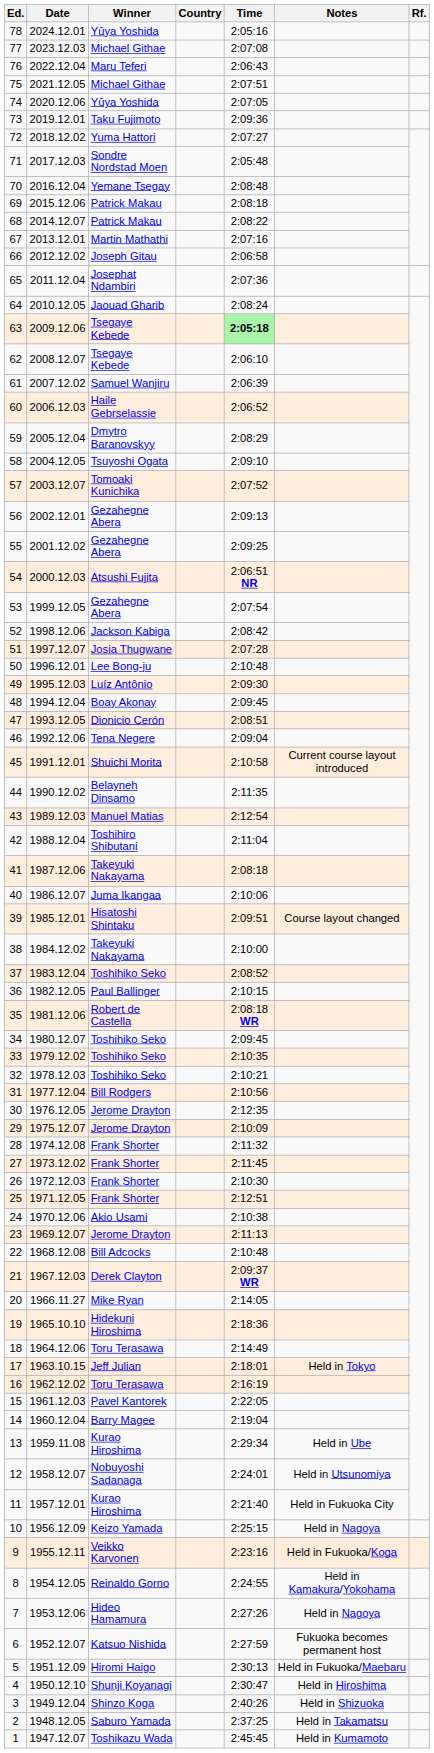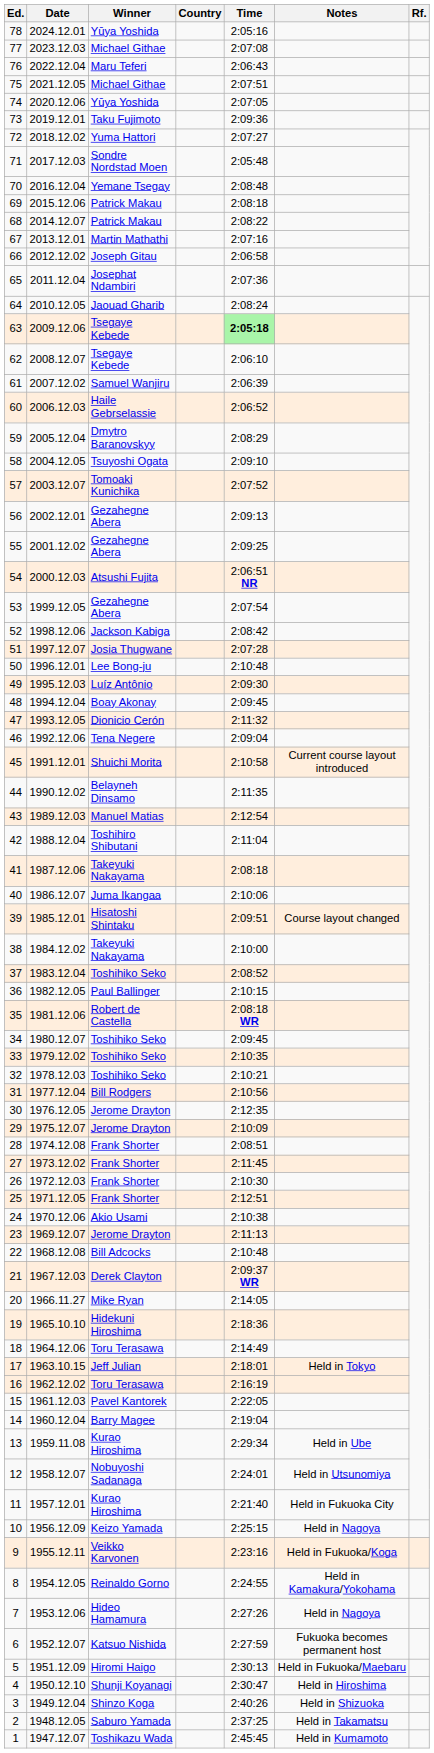 <table class="wikitable sortable" style="text-align:center;">
 <tr>
 <th class="unsortable">Ed.</th>
 <th>Date</th>
 <th>Winner</th>
 <th>Country</th>
 <th>Time</th>
 <th class="unsortable">Notes</th>
 <th class="unsortable">Rf.</th>
 </tr>
 <tr>
 <td>78</td>
 <td>2024.12.01</td>
 <td align="left"><a href='#'>Yūya Yoshida</a></td>
 <td align="left"></td>
 <td>2:05:16</td>
 <td></td>
 </tr>
 <tr>
 <td>77</td>
 <td>2023.12.03</td>
 <td align="left"><a href='#'>Michael Githae</a></td>
 <td align="left"></td>
 <td>2:07:08</td>
 <td></td>
 <td></td>
 </tr>
 <tr>
 <td>76</td>
 <td>2022.12.04</td>
 <td align="left"><a href='#'>Maru Teferi</a></td>
 <td align="left"></td>
 <td>2:06:43</td>
 <td></td>
 <td></td>
 </tr>
 <tr>
 <td>75</td>
 <td>2021.12.05</td>
 <td align="left"><a href='#'>Michael Githae</a></td>
 <td align="left"></td>
 <td>2:07:51</td>
 <td></td>
 <td></td>
 </tr>
 <tr>
 <td>74</td>
 <td>2020.12.06</td>
 <td align="left"><a href='#'>Yūya Yoshida</a></td>
 <td align="left"></td>
 <td>2:07:05</td>
 <td></td>
 </tr>
 <tr>
 <td>73</td>
 <td>2019.12.01</td>
 <td align="left"><a href='#'>Taku Fujimoto</a></td>
 <td align="left"></td>
 <td>2:09:36</td>
 <td></td>
 <td></td>
 </tr>
 <tr>
 <td>72</td>
 <td>2018.12.02</td>
 <td align="left"><a href='#'>Yuma Hattori</a></td>
 <td align="left"></td>
 <td>2:07:27</td>
 <td></td>
 </tr>
 <tr>
 <td>71</td>
 <td>2017.12.03</td>
 <td align="left"><a href='#'>Sondre Nordstad Moen</a></td>
 <td align="left"></td>
 <td>2:05:48</td>
 <td></td>
 </tr>
 <tr>
 <td>70</td>
 <td>2016.12.04</td>
 <td align="left"><a href='#'>Yemane Tsegay</a></td>
 <td align="left"></td>
 <td>2:08:48</td>
 <td></td>
 </tr>
 <tr>
 <td>69</td>
 <td>2015.12.06</td>
 <td align="left"><a href='#'>Patrick Makau</a></td>
 <td align="left"></td>
 <td>2:08:18</td>
 <td></td>
 </tr>
 <tr>
 <td>68</td>
 <td>2014.12.07</td>
 <td align="left"><a href='#'>Patrick Makau</a></td>
 <td align="left"></td>
 <td>2:08:22</td>
 <td></td>
 </tr>
 <tr>
 <td>67</td>
 <td>2013.12.01</td>
 <td align="left"><a href='#'>Martin Mathathi</a></td>
 <td align="left"></td>
 <td>2:07:16</td>
 <td></td>
 </tr>
 <tr>
 <td>66</td>
 <td>2012.12.02</td>
 <td align="left"><a href='#'>Joseph Gitau</a></td>
 <td align="left"></td>
 <td>2:06:58</td>
 <td></td>
 </tr>
 <tr>
 <td>65</td>
 <td>2011.12.04</td>
 <td align="left"><a href='#'>Josephat Ndambiri</a></td>
 <td align="left"></td>
 <td>2:07:36</td>
 <td></td>
 <td></td>
 </tr>
 <tr>
 <td>64</td>
 <td>2010.12.05</td>
 <td align="left"><a href='#'>Jaouad Gharib</a></td>
 <td align="left"></td>
 <td>2:08:24</td>
 <td></td>
 </tr>
 <tr style="background-color: #FFEEDD">
 <td>63</td>
 <td>2009.12.06</td>
 <td align="left"><a href='#'>Tsegaye Kebede</a></td>
 <td align="left"></td>
 <td bgcolor=#A9F5A9><strong>2:05:18</strong></td>
 <td></td>
 </tr>
 <tr>
 <td>62</td>
 <td>2008.12.07</td>
 <td align="left"><a href='#'>Tsegaye Kebede</a></td>
 <td align="left"></td>
 <td>2:06:10</td>
 <td></td>
 </tr>
 <tr>
 <td>61</td>
 <td>2007.12.02</td>
 <td align="left"><a href='#'>Samuel Wanjiru</a></td>
 <td align="left"></td>
 <td>2:06:39</td>
 <td></td>
 </tr>
 <tr style="background-color: #FFEEDD">
 <td>60</td>
 <td>2006.12.03</td>
 <td align="left"><a href='#'>Haile Gebrselassie</a></td>
 <td align="left"></td>
 <td>2:06:52</td>
 <td></td>
 </tr>
 <tr>
 <td>59</td>
 <td>2005.12.04</td>
 <td align="left"><a href='#'>Dmytro Baranovskyy</a></td>
 <td align="left"></td>
 <td>2:08:29</td>
 <td></td>
 </tr>
 <tr>
 <td>58</td>
 <td>2004.12.05</td>
 <td align="left"><a href='#'>Tsuyoshi Ogata</a></td>
 <td align="left"></td>
 <td>2:09:10</td>
 <td></td>
 </tr>
 <tr style="background-color: #FFEEDD">
 <td>57</td>
 <td>2003.12.07</td>
 <td align="left"><a href='#'>Tomoaki Kunichika</a></td>
 <td align="left"></td>
 <td>2:07:52</td>
 <td></td>
 </tr>
 <tr>
 <td>56</td>
 <td>2002.12.01</td>
 <td align="left"><a href='#'>Gezahegne Abera</a></td>
 <td align="left"></td>
 <td>2:09:13</td>
 <td></td>
 </tr>
 <tr>
 <td>55</td>
 <td>2001.12.02</td>
 <td align="left"><a href='#'>Gezahegne Abera</a></td>
 <td align="left"></td>
 <td>2:09:25</td>
 <td></td>
 </tr>
 <tr style="background-color: #FFEEDD">
 <td>54</td>
 <td>2000.12.03</td>
 <td align="left"><a href='#'>Atsushi Fujita</a></td>
 <td align="left"></td>
 <td>2:06:51 <strong><a href='#'>NR</a></strong></td>
 <td></td>
 </tr>
 <tr>
 <td>53</td>
 <td>1999.12.05</td>
 <td align="left"><a href='#'>Gezahegne Abera</a></td>
 <td align="left"></td>
 <td>2:07:54</td>
 <td></td>
 </tr>
 <tr>
 <td>52</td>
 <td>1998.12.06</td>
 <td align="left"><a href='#'>Jackson Kabiga</a></td>
 <td align="left"></td>
 <td>2:08:42</td>
 <td></td>
 </tr>
 <tr style="background-color: #FFEEDD">
 <td>51</td>
 <td>1997.12.07</td>
 <td align="left"><a href='#'>Josia Thugwane</a></td>
 <td align="left"></td>
 <td>2:07:28</td>
 <td></td>
 </tr>
 <tr>
 <td>50</td>
 <td>1996.12.01</td>
 <td align="left"><a href='#'>Lee Bong-ju</a></td>
 <td align="left"></td>
 <td>2:10:48</td>
 <td></td>
 </tr>
 <tr style="background-color: #FFEEDD">
 <td>49</td>
 <td>1995.12.03</td>
 <td align="left"><a href='#'>Luíz Antônio</a></td>
 <td align="left"></td>
 <td>2:09:30</td>
 <td></td>
 </tr>
 <tr>
 <td>48</td>
 <td>1994.12.04</td>
 <td align="left"><a href='#'>Boay Akonay</a></td>
 <td align="left"></td>
 <td>2:09:45</td>
 <td></td>
 </tr>
 <tr style="background-color: #FFEEDD">
 <td>47</td>
 <td>1993.12.05</td>
 <td align="left"><a href='#'>Dionicio Cerón</a></td>
 <td align="left"></td>
-<td>2:08:51</td>
+<td>2:11:32</td>
 <td></td>
 </tr>
 <tr>
 <td>46</td>
 <td>1992.12.06</td>
 <td align="left"><a href='#'>Tena Negere</a></td>
 <td align="left"></td>
 <td>2:09:04</td>
 <td></td>
 </tr>
 <tr style="background-color: #FFEEDD">
 <td>45</td>
 <td>1991.12.01</td>
 <td align="left"><a href='#'>Shuichi Morita</a></td>
 <td align="left"></td>
 <td>2:10:58</td>
 <td>Current course layout introduced</td>
 </tr>
 <tr>
 <td>44</td>
 <td>1990.12.02</td>
 <td align="left"><a href='#'>Belayneh Dinsamo</a></td>
 <td align="left"></td>
 <td>2:11:35</td>
 <td></td>
 </tr>
 <tr style="background-color: #FFEEDD">
 <td>43</td>
 <td>1989.12.03</td>
 <td align="left"><a href='#'>Manuel Matias</a></td>
 <td align="left"></td>
 <td>2:12:54</td>
 <td></td>
 </tr>
 <tr>
 <td>42</td>
 <td>1988.12.04</td>
 <td align="left"><a href='#'>Toshihiro Shibutani</a></td>
 <td align="left"></td>
 <td>2:11:04</td>
 <td></td>
 </tr>
 <tr style="background-color: #FFEEDD">
 <td>41</td>
 <td>1987.12.06</td>
 <td align="left"><a href='#'>Takeyuki Nakayama</a></td>
 <td align="left"></td>
 <td>2:08:18</td>
 <td></td>
 </tr>
 <tr>
 <td>40</td>
 <td>1986.12.07</td>
 <td align="left"><a href='#'>Juma Ikangaa</a></td>
 <td align="left"></td>
 <td>2:10:06</td>
 <td></td>
 </tr>
 <tr style="background-color: #FFEEDD">
 <td>39</td>
 <td>1985.12.01</td>
 <td align="left"><a href='#'>Hisatoshi Shintaku</a></td>
 <td align="left"></td>
 <td>2:09:51</td>
 <td>Course layout changed</td>
 </tr>
 <tr>
 <td>38</td>
 <td>1984.12.02</td>
 <td align="left"><a href='#'>Takeyuki Nakayama</a></td>
 <td align="left"></td>
 <td>2:10:00</td>
 <td></td>
 </tr>
 <tr style="background-color: #FFEEDD">
 <td>37</td>
 <td>1983.12.04</td>
 <td align="left"><a href='#'>Toshihiko Seko</a></td>
 <td align="left"></td>
 <td>2:08:52</td>
 <td></td>
 </tr>
 <tr>
 <td>36</td>
 <td>1982.12.05</td>
 <td align="left"><a href='#'>Paul Ballinger</a></td>
 <td align="left"></td>
 <td>2:10:15</td>
 <td></td>
 </tr>
 <tr style="background-color: #FFEEDD">
 <td>35</td>
 <td>1981.12.06</td>
 <td align="left"><a href='#'>Robert de Castella</a></td>
 <td align="left"></td>
 <td>2:08:18 <strong><a href='#'>WR</a></strong></td>
 <td></td>
 </tr>
 <tr>
 <td>34</td>
 <td>1980.12.07</td>
 <td align="left"><a href='#'>Toshihiko Seko</a></td>
 <td align="left"></td>
 <td>2:09:45</td>
 <td></td>
 </tr>
 <tr style="background-color: #FFEEDD">
 <td>33</td>
 <td>1979.12.02</td>
 <td align="left"><a href='#'>Toshihiko Seko</a></td>
 <td align="left"></td>
 <td>2:10:35</td>
 <td></td>
 </tr>
 <tr>
 <td>32</td>
 <td>1978.12.03</td>
 <td align="left"><a href='#'>Toshihiko Seko</a></td>
 <td align="left"></td>
 <td>2:10:21</td>
 <td></td>
 </tr>
 <tr style="background-color: #FFEEDD">
 <td>31</td>
 <td>1977.12.04</td>
 <td align="left"><a href='#'>Bill Rodgers</a></td>
 <td align="left"></td>
 <td>2:10:56</td>
 <td></td>
 </tr>
 <tr>
 <td>30</td>
 <td>1976.12.05</td>
 <td align="left"><a href='#'>Jerome Drayton</a></td>
 <td align="left"></td>
 <td>2:12:35</td>
 <td></td>
 </tr>
 <tr style="background-color: #FFEEDD">
 <td>29</td>
 <td>1975.12.07</td>
 <td align="left"><a href='#'>Jerome Drayton</a></td>
 <td align="left"></td>
 <td>2:10:09</td>
 <td></td>
 </tr>
 <tr>
 <td>28</td>
 <td>1974.12.08</td>
 <td align="left"><a href='#'>Frank Shorter</a></td>
 <td align="left"></td>
-<td>2:11:32</td>
+<td>2:08:51</td>
 <td></td>
 </tr>
 <tr style="background-color: #FFEEDD">
 <td>27</td>
 <td>1973.12.02</td>
 <td align="left"><a href='#'>Frank Shorter</a></td>
 <td align="left"></td>
 <td>2:11:45</td>
 <td></td>
 </tr>
 <tr>
 <td>26</td>
 <td>1972.12.03</td>
 <td align="left"><a href='#'>Frank Shorter</a></td>
 <td align="left"></td>
 <td>2:10:30</td>
 <td></td>
 </tr>
 <tr style="background-color: #FFEEDD">
 <td>25</td>
 <td>1971.12.05</td>
 <td align="left"><a href='#'>Frank Shorter</a></td>
 <td align="left"></td>
 <td>2:12:51</td>
 <td></td>
 </tr>
 <tr>
 <td>24</td>
 <td>1970.12.06</td>
 <td align="left"><a href='#'>Akio Usami</a></td>
 <td align="left"></td>
 <td>2:10:38</td>
 <td></td>
 </tr>
 <tr style="background-color: #FFEEDD">
 <td>23</td>
 <td>1969.12.07</td>
 <td align="left"><a href='#'>Jerome Drayton</a></td>
 <td align="left"></td>
 <td>2:11:13</td>
 <td></td>
 </tr>
 <tr>
 <td>22</td>
 <td>1968.12.08</td>
 <td align="left"><a href='#'>Bill Adcocks</a></td>
 <td align="left"></td>
 <td>2:10:48</td>
 <td></td>
 </tr>
 <tr style="background-color: #FFEEDD">
 <td>21</td>
 <td>1967.12.03</td>
 <td align="left"><a href='#'>Derek Clayton</a></td>
 <td align="left"></td>
 <td>2:09:37 <strong><a href='#'>WR</a></strong></td>
 <td></td>
 </tr>
 <tr>
 <td>20</td>
 <td>1966.11.27</td>
 <td align="left"><a href='#'>Mike Ryan</a></td>
 <td align="left"></td>
 <td>2:14:05</td>
 <td></td>
 </tr>
 <tr style="background-color: #FFEEDD">
 <td>19</td>
 <td>1965.10.10</td>
 <td align="left"><a href='#'>Hidekuni Hiroshima</a></td>
 <td align="left"></td>
 <td>2:18:36</td>
 <td></td>
 </tr>
 <tr>
 <td>18</td>
 <td>1964.12.06</td>
 <td align="left"><a href='#'>Toru Terasawa</a></td>
 <td align="left"></td>
 <td>2:14:49</td>
 <td></td>
 </tr>
 <tr style="background-color: #FFEEDD">
 <td>17</td>
 <td>1963.10.15</td>
 <td align="left"><a href='#'>Jeff Julian</a></td>
 <td align="left"></td>
 <td>2:18:01</td>
 <td>Held in <a href='#'>Tokyo</a></td>
 </tr>
 <tr style="background-color: #FFEEDD">
 <td>16</td>
 <td>1962.12.02</td>
 <td align="left"><a href='#'>Toru Terasawa</a></td>
 <td align="left"></td>
 <td>2:16:19</td>
 <td></td>
 </tr>
 <tr>
 <td>15</td>
 <td>1961.12.03</td>
 <td align="left"><a href='#'>Pavel Kantorek</a></td>
 <td align="left"></td>
 <td>2:22:05</td>
 <td></td>
 </tr>
 <tr>
 <td>14</td>
 <td>1960.12.04</td>
 <td align="left"><a href='#'>Barry Magee</a></td>
 <td align="left"></td>
 <td>2:19:04</td>
 <td></td>
 </tr>
 <tr>
 <td>13</td>
 <td>1959.11.08</td>
 <td align="left"><a href='#'>Kurao Hiroshima</a></td>
 <td align="left"></td>
 <td>2:29:34</td>
 <td>Held in <a href='#'>Ube</a></td>
 </tr>
 <tr>
 <td>12</td>
 <td>1958.12.07</td>
 <td align="left"><a href='#'>Nobuyoshi Sadanaga</a></td>
 <td align="left"></td>
 <td>2:24:01</td>
 <td>Held in <a href='#'>Utsunomiya</a></td>
 </tr>
 <tr>
 <td>11</td>
 <td>1957.12.01</td>
 <td align="left"><a href='#'>Kurao Hiroshima</a></td>
 <td align="left"></td>
 <td>2:21:40</td>
 <td>Held in Fukuoka City</td>
 </tr>
 <tr>
 <td>10</td>
 <td>1956.12.09</td>
 <td align="left"><a href='#'>Keizo Yamada</a></td>
 <td align="left"></td>
 <td>2:25:15</td>
 <td>Held in <a href='#'>Nagoya</a></td>
 <td></td>
 </tr>
 <tr style="background-color: #FFEEDD">
 <td>9</td>
 <td>1955.12.11</td>
 <td align="left"><a href='#'>Veikko Karvonen</a></td>
 <td align="left"></td>
 <td>2:23:16</td>
 <td>Held in Fukuoka/<a href='#'>Koga</a></td>
 <td></td>
 </tr>
 <tr>
 <td>8</td>
 <td>1954.12.05</td>
 <td align="left"><a href='#'>Reinaldo Gorno</a></td>
 <td align="left"></td>
 <td>2:24:55</td>
 <td>Held in <a href='#'>Kamakura</a>/<a href='#'>Yokohama</a></td>
 <td></td>
 </tr>
 <tr>
 <td>7</td>
 <td>1953.12.06</td>
 <td align="left"><a href='#'>Hideo Hamamura</a></td>
 <td align="left"></td>
 <td>2:27:26</td>
 <td>Held in <a href='#'>Nagoya</a></td>
 <td></td>
 </tr>
 <tr>
 <td>6</td>
 <td>1952.12.07</td>
 <td align="left"><a href='#'>Katsuo Nishida</a></td>
 <td align="left"></td>
 <td>2:27:59</td>
 <td>Fukuoka becomes permanent host</td>
 <td></td>
 </tr>
 <tr>
 <td>5</td>
 <td>1951.12.09</td>
 <td align="left"><a href='#'>Hiromi Haigo</a></td>
 <td align="left"></td>
 <td>2:30:13</td>
 <td>Held in Fukuoka/<a href='#'>Maebaru</a></td>
 <td></td>
 </tr>
 <tr>
 <td>4</td>
 <td>1950.12.10</td>
 <td align="left"><a href='#'>Shunji Koyanagi</a></td>
 <td align="left"></td>
 <td>2:30:47</td>
 <td>Held in <a href='#'>Hiroshima</a></td>
 <td></td>
 </tr>
 <tr>
 <td>3</td>
 <td>1949.12.04</td>
 <td align="left"><a href='#'>Shinzo Koga</a></td>
 <td align="left"></td>
 <td>2:40:26</td>
 <td>Held in <a href='#'>Shizuoka</a></td>
 <td></td>
 </tr>
 <tr>
 <td>2</td>
 <td>1948.12.05</td>
 <td align="left"><a href='#'>Saburo Yamada</a></td>
 <td align="left"></td>
 <td>2:37:25</td>
 <td>Held in <a href='#'>Takamatsu</a></td>
 <td></td>
 </tr>
 <tr>
 <td>1</td>
 <td>1947.12.07</td>
 <td align="left"><a href='#'>Toshikazu Wada</a></td>
 <td align="left"></td>
 <td>2:45:45</td>
 <td>Held in <a href='#'>Kumamoto</a></td>
 <td></td>
 </tr>
 </table>
